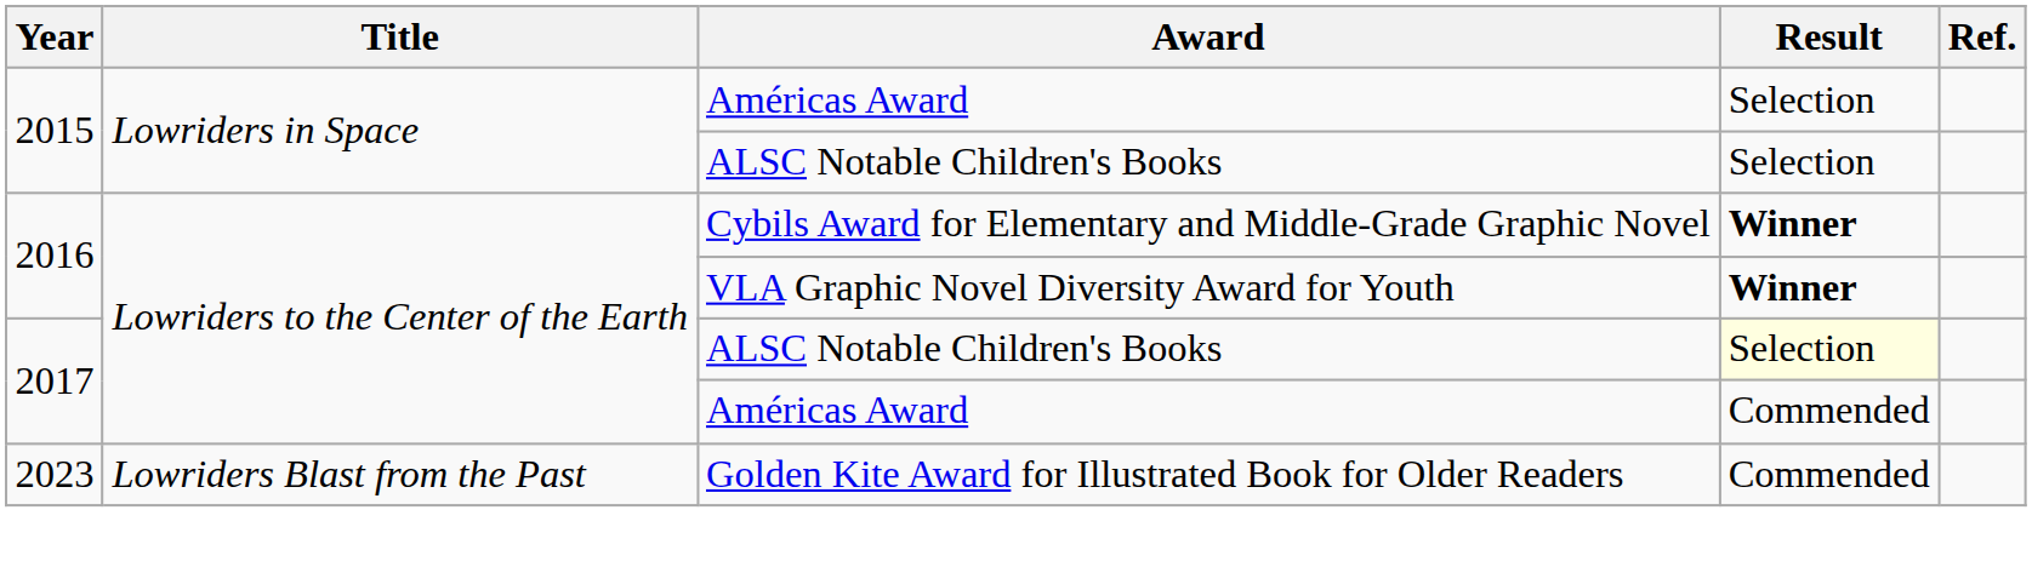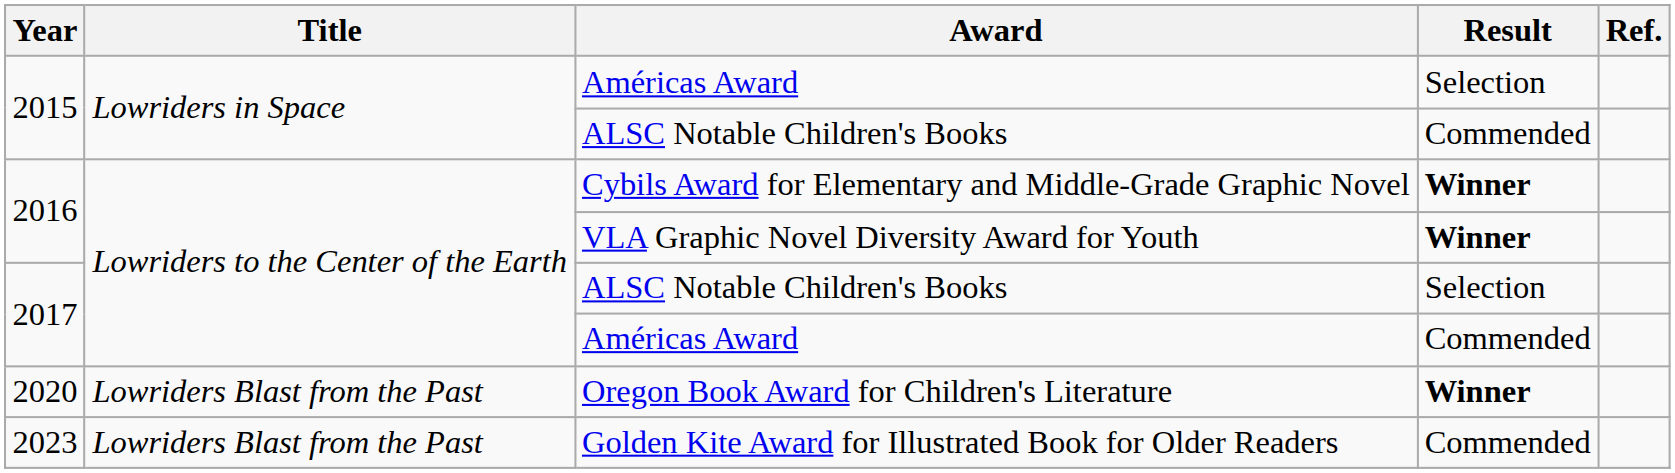 <table class="wikitable sortable mw-collapsible">
 <tr>
 <th>Year</th>
 <th>Title</th>
 <th>Award</th>
 <th>Result</th>
 <th>Ref.</th>
 </tr>
 <tr>
 <td rowspan="2">2015</td>
 <td rowspan="2"><em>Lowriders in Space</em></td>
 <td><a href='#'>Américas Award</a></td>
 <td>Selection</td>
 <td></td>
 </tr>
 <tr>
 <td><a href='#'>ALSC</a> Notable Children's Books</td>
-<td>Selection</td>
+<td>Commended</td>
 <td></td>
 </tr>
 <tr>
 <td rowspan="2">2016</td>
 <td rowspan="4"><em>Lowriders to the Center of the Earth</em></td>
 <td><a href='#'>Cybils Award</a> for Elementary and Middle-Grade Graphic Novel</td>
 <td><strong>Winner</strong></td>
 <td></td>
 </tr>
 <tr>
 <td><a href='#'>VLA</a> Graphic Novel Diversity Award for Youth</td>
 <td><strong>Winner</strong></td>
 <td></td>
 </tr>
 <tr>
 <td rowspan="2">2017</td>
 <td><a href='#'>ALSC</a> Notable Children's Books</td>
-<td style="background: lightyellow;">Selection</td>
+<td>Selection</td>
 <td></td>
 </tr>
 <tr>
 <td><a href='#'>Américas Award</a></td>
 <td>Commended</td>
+<td></td>
+</tr>
+<tr>
+<td>2020</td>
+<td><em>Lowriders Blast from the Past</em></td>
+<td><a href='#'>Oregon Book Award</a> for Children's Literature</td>
+<td><strong>Winner</strong></td>
 <td></td>
 </tr>
 <tr>
 <td>2023</td>
 <td><em>Lowriders Blast from the Past</em></td>
 <td><a href='#'>Golden Kite Award</a> for Illustrated Book for Older Readers</td>
 <td>Commended</td>
 <td></td>
 </tr>
 </table>
